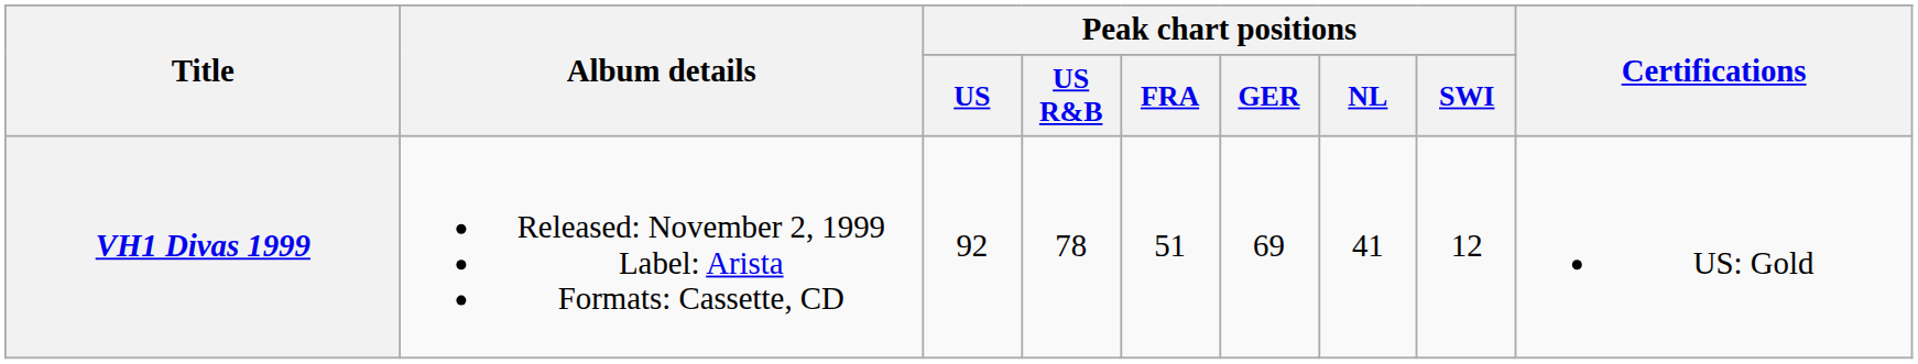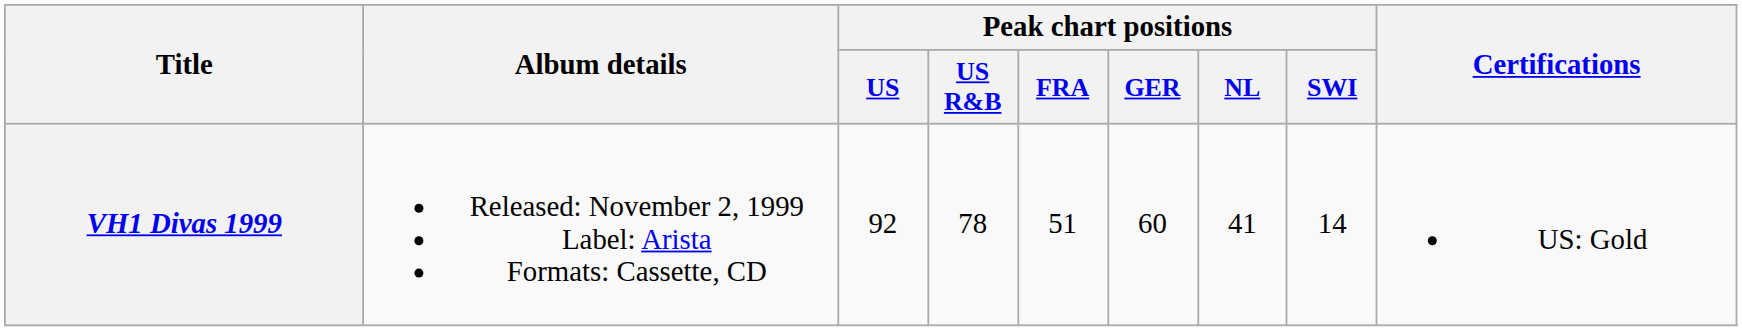 <table class="wikitable plainrowheaders" style="text-align:center;">
 <tr>
 <th scope="col" rowspan="2" style="width:12em;">Title</th>
 <th scope="col" rowspan="2" style="width:16em;">Album details</th>
 <th scope="col" colspan="6">Peak chart positions</th>
 <th scope="col" rowspan="2" style="width:12em;"><a href='#'>Certifications</a></th>
 </tr>
 <tr>
 <th scope="col" style="width:3em;font-size:90%;"><a href='#'>US</a><br></th>
 <th scope="col" style="width:3em;font-size:90%;"><a href='#'>US R&B</a><br></th>
 <th scope="col" style="width:3em;font-size:90%;"><a href='#'>FRA</a><br></th>
 <th scope="col" style="width:3em;font-size:90%;"><a href='#'>GER</a><br></th>
 <th scope="col" style="width:3em;font-size:90%;"><a href='#'>NL</a><br></th>
 <th scope="col" style="width:3em;font-size:90%;"><a href='#'>SWI</a><br></th>
 </tr>
 <tr>
 <th scope="row"><em><a href='#'>VH1 Divas 1999</a></em></th>
 <td><br><ul><li>Released: November 2, 1999</li><li>Label: <a href='#'>Arista</a></li><li>Formats: Cassette, CD</li></ul></td>
 <td>92</td>
 <td>78</td>
 <td>51</td>
-<td>69</td>
+<td>60</td>
 <td>41</td>
-<td>12</td>
+<td>14</td>
 <td><br><ul><li>US: Gold</li></ul></td>
 </tr>
 </table>
